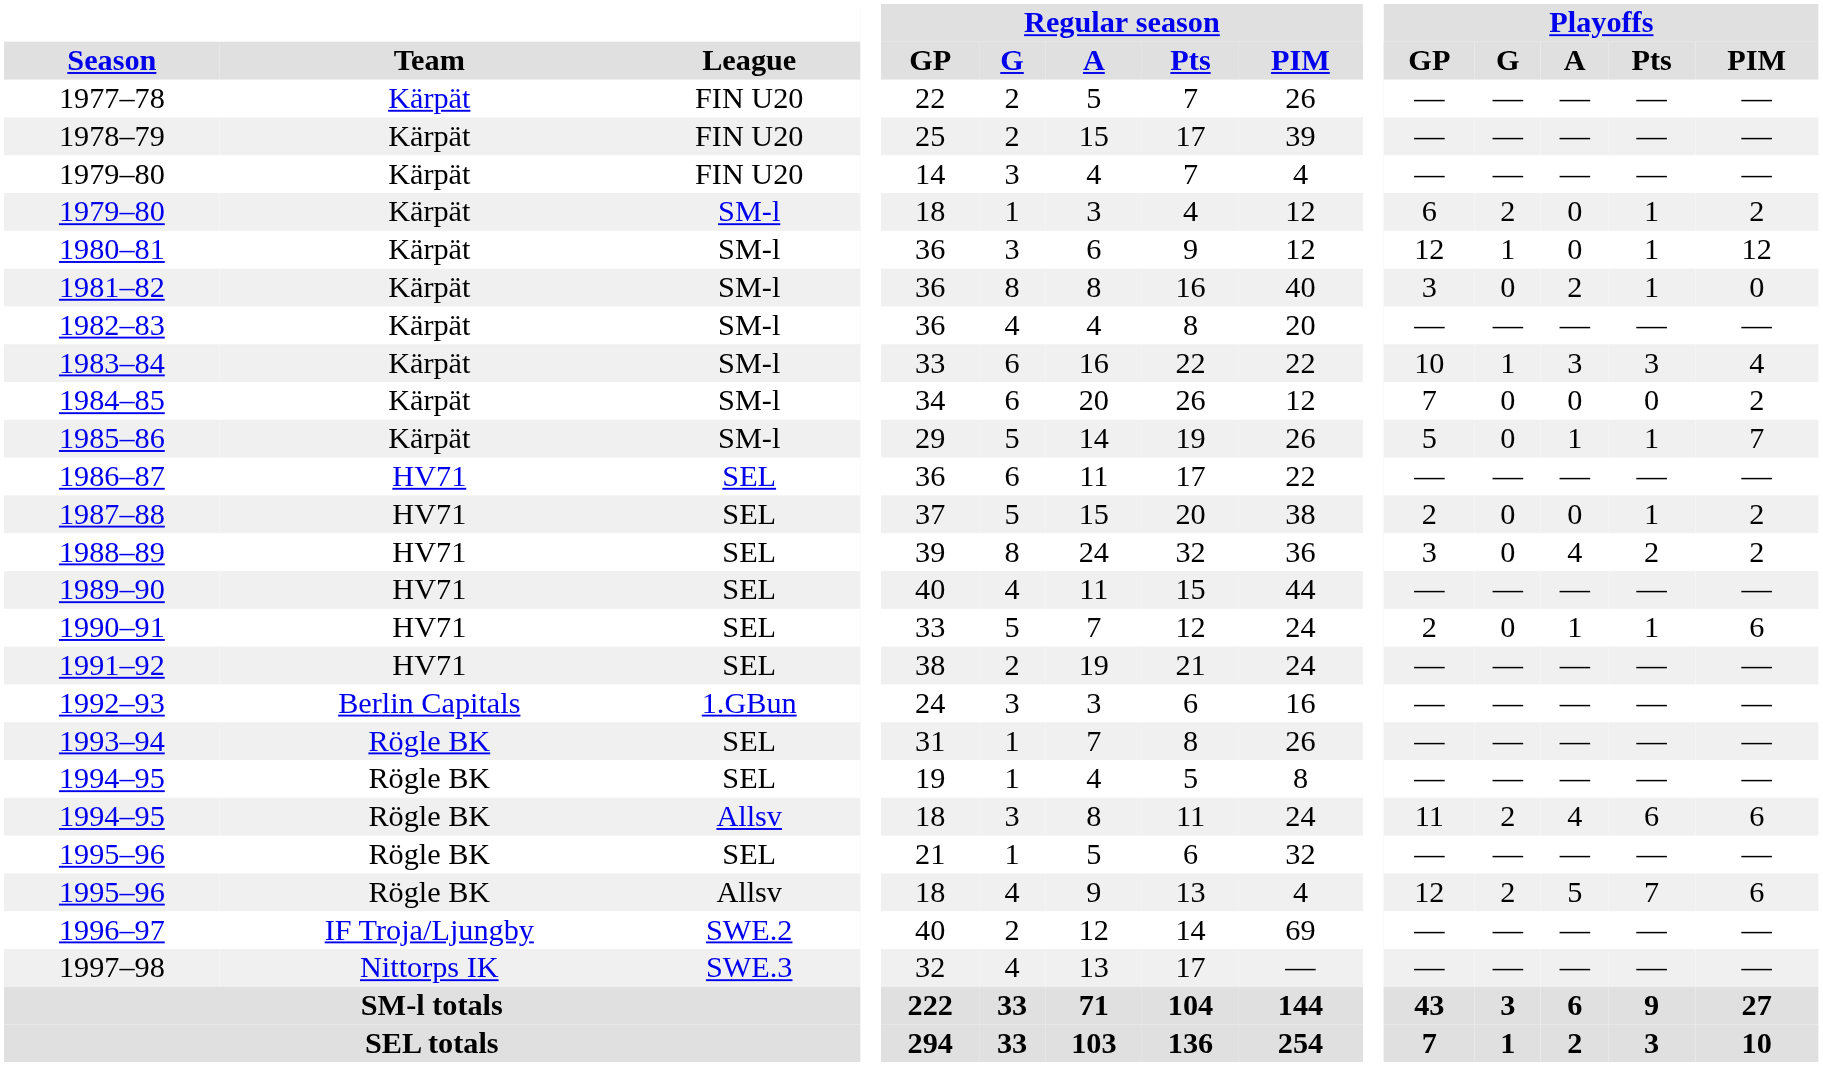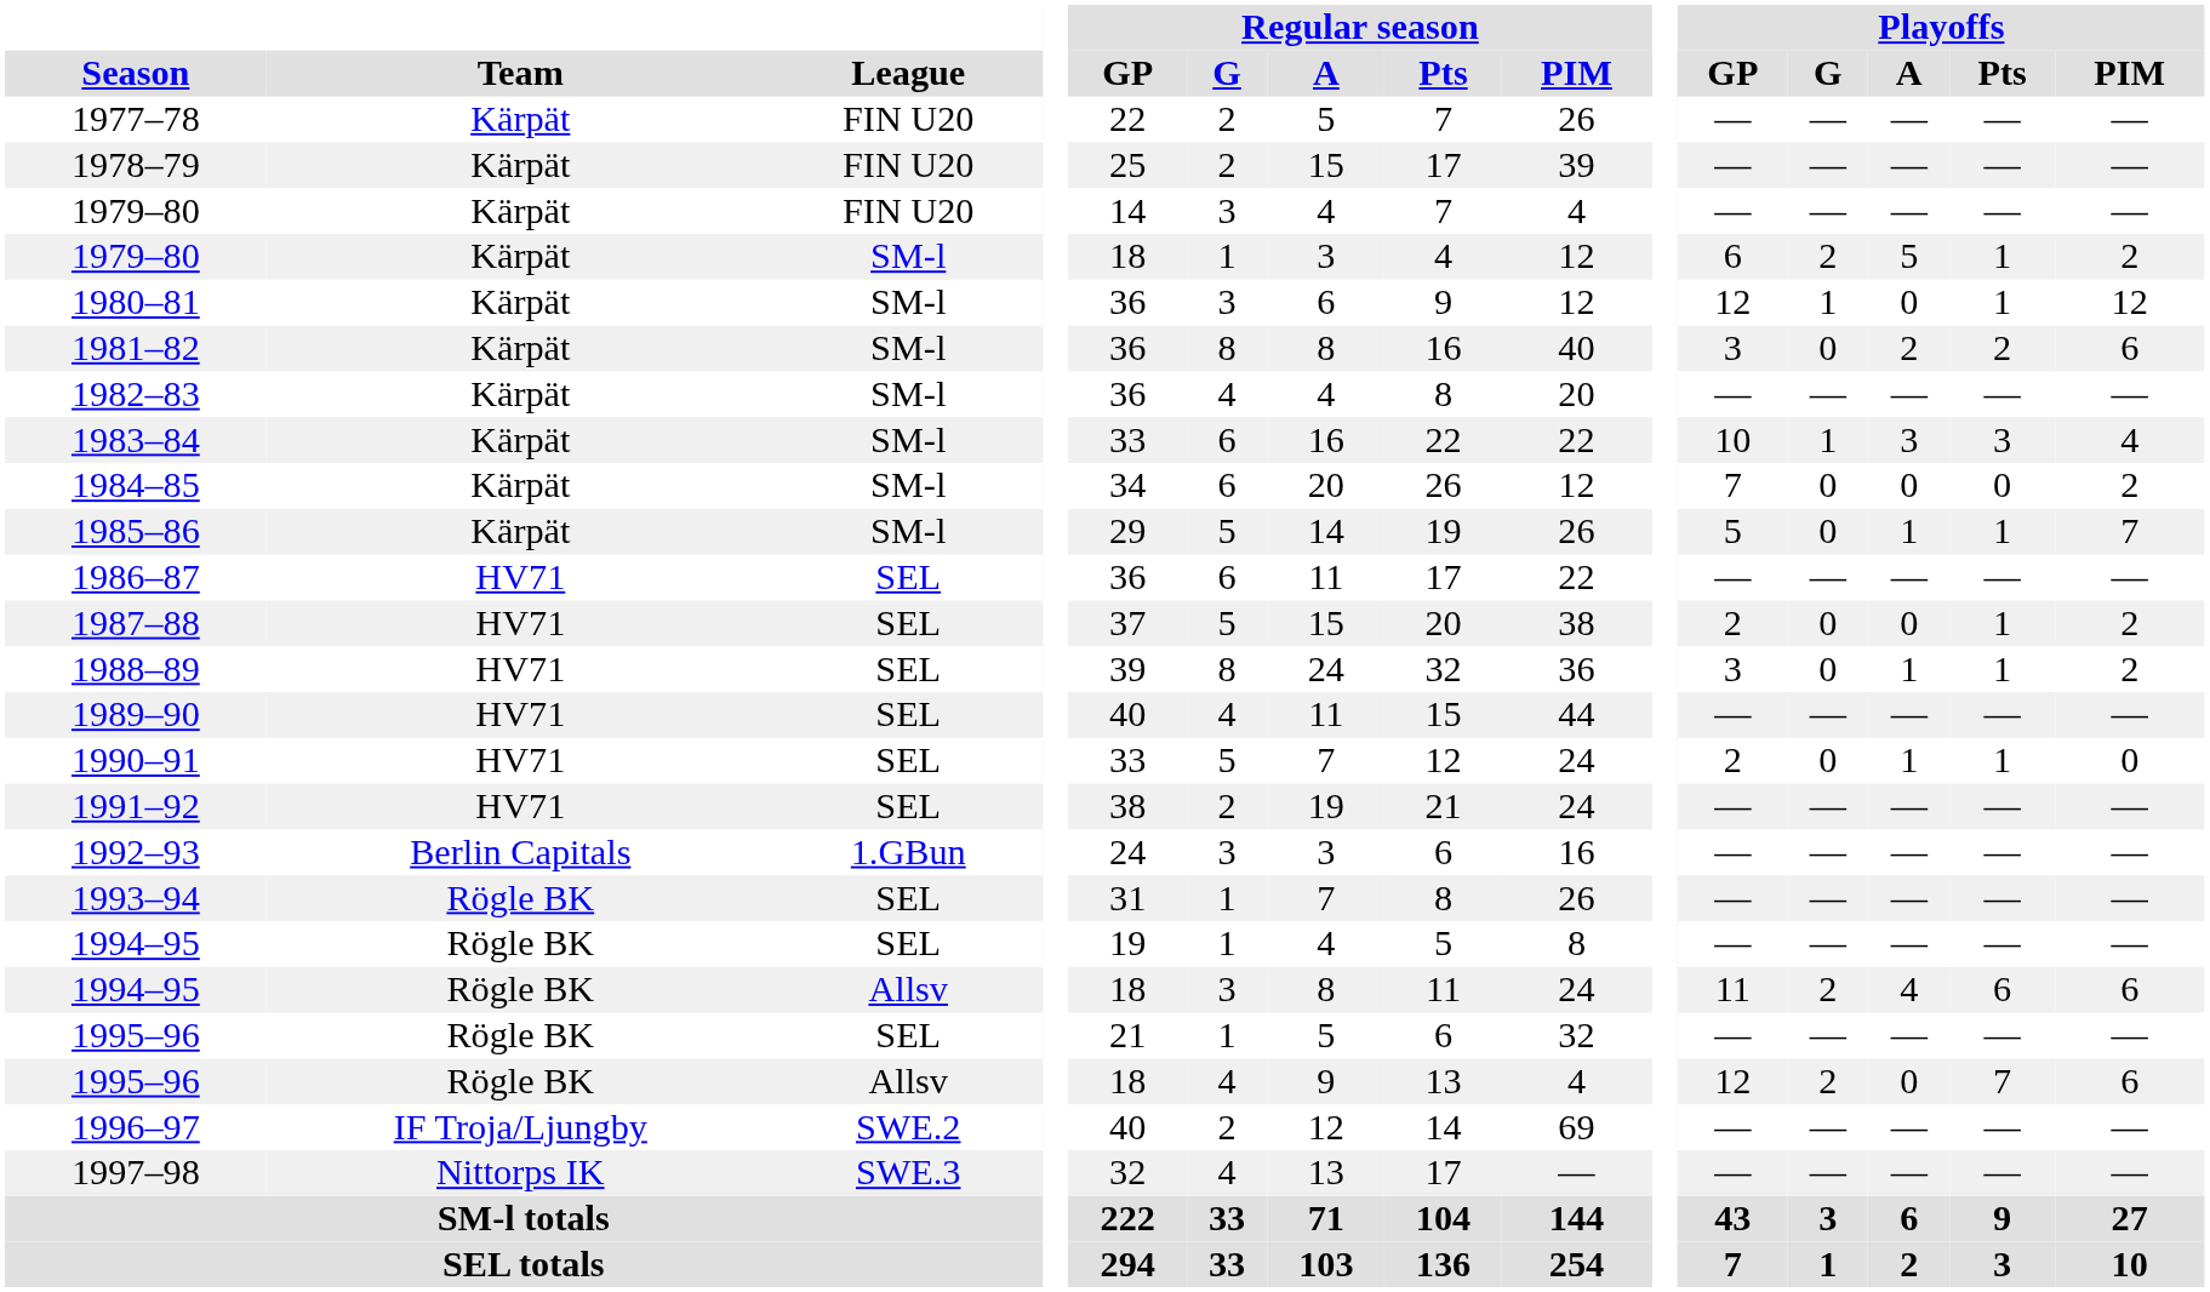 <table border="0" cellpadding="1" cellspacing="0" style="text-align:center; width:60em">
 <tr bgcolor="#e0e0e0">
 <th colspan="3" bgcolor="#ffffff"> </th>
 <th rowspan="99" bgcolor="#ffffff"> </th>
 <th colspan="5"><a href='#'>Regular season</a></th>
 <th rowspan="99" bgcolor="#ffffff"> </th>
 <th colspan="5"><a href='#'>Playoffs</a></th>
 </tr>
 <tr bgcolor="#e0e0e0">
 <th><a href='#'>Season</a></th>
 <th>Team</th>
 <th>League</th>
 <th>GP</th>
 <th><a href='#'>G</a></th>
 <th><a href='#'>A</a></th>
 <th><a href='#'>Pts</a></th>
 <th><a href='#'>PIM</a></th>
 <th>GP</th>
 <th>G</th>
 <th>A</th>
 <th>Pts</th>
 <th>PIM</th>
 </tr>
 <tr>
 <td>1977–78</td>
 <td><a href='#'>Kärpät</a></td>
 <td>FIN U20</td>
 <td>22</td>
 <td>2</td>
 <td>5</td>
 <td>7</td>
 <td>26</td>
 <td>—</td>
 <td>—</td>
 <td>—</td>
 <td>—</td>
 <td>—</td>
 </tr>
 <tr bgcolor="#f0f0f0">
 <td>1978–79</td>
 <td>Kärpät</td>
 <td>FIN U20</td>
 <td>25</td>
 <td>2</td>
 <td>15</td>
 <td>17</td>
 <td>39</td>
 <td>—</td>
 <td>—</td>
 <td>—</td>
 <td>—</td>
 <td>—</td>
 </tr>
 <tr>
 <td>1979–80</td>
 <td>Kärpät</td>
 <td>FIN U20</td>
 <td>14</td>
 <td>3</td>
 <td>4</td>
 <td>7</td>
 <td>4</td>
 <td>—</td>
 <td>—</td>
 <td>—</td>
 <td>—</td>
 <td>—</td>
 </tr>
 <tr bgcolor="#f0f0f0">
 <td><a href='#'>1979–80</a></td>
 <td>Kärpät</td>
 <td><a href='#'>SM-l</a></td>
 <td>18</td>
 <td>1</td>
 <td>3</td>
 <td>4</td>
 <td>12</td>
 <td>6</td>
 <td>2</td>
-<td>0</td>
+<td>5</td>
 <td>1</td>
 <td>2</td>
 </tr>
 <tr>
 <td><a href='#'>1980–81</a></td>
 <td>Kärpät</td>
 <td>SM-l</td>
 <td>36</td>
 <td>3</td>
 <td>6</td>
 <td>9</td>
 <td>12</td>
 <td>12</td>
 <td>1</td>
 <td>0</td>
 <td>1</td>
 <td>12</td>
 </tr>
 <tr bgcolor="#f0f0f0">
 <td><a href='#'>1981–82</a></td>
 <td>Kärpät</td>
 <td>SM-l</td>
 <td>36</td>
 <td>8</td>
 <td>8</td>
 <td>16</td>
 <td>40</td>
 <td>3</td>
 <td>0</td>
 <td>2</td>
-<td>1</td>
-<td>0</td>
+<td>2</td>
+<td>6</td>
 </tr>
 <tr>
 <td><a href='#'>1982–83</a></td>
 <td>Kärpät</td>
 <td>SM-l</td>
 <td>36</td>
 <td>4</td>
 <td>4</td>
 <td>8</td>
 <td>20</td>
 <td>—</td>
 <td>—</td>
 <td>—</td>
 <td>—</td>
 <td>—</td>
 </tr>
 <tr bgcolor="#f0f0f0">
 <td><a href='#'>1983–84</a></td>
 <td>Kärpät</td>
 <td>SM-l</td>
 <td>33</td>
 <td>6</td>
 <td>16</td>
 <td>22</td>
 <td>22</td>
 <td>10</td>
 <td>1</td>
 <td>3</td>
 <td>3</td>
 <td>4</td>
 </tr>
 <tr>
 <td><a href='#'>1984–85</a></td>
 <td>Kärpät</td>
 <td>SM-l</td>
 <td>34</td>
 <td>6</td>
 <td>20</td>
 <td>26</td>
 <td>12</td>
 <td>7</td>
 <td>0</td>
 <td>0</td>
 <td>0</td>
 <td>2</td>
 </tr>
 <tr bgcolor="#f0f0f0">
 <td><a href='#'>1985–86</a></td>
 <td>Kärpät</td>
 <td>SM-l</td>
 <td>29</td>
 <td>5</td>
 <td>14</td>
 <td>19</td>
 <td>26</td>
 <td>5</td>
 <td>0</td>
 <td>1</td>
 <td>1</td>
 <td>7</td>
 </tr>
 <tr>
 <td><a href='#'>1986–87</a></td>
 <td><a href='#'>HV71</a></td>
 <td><a href='#'>SEL</a></td>
 <td>36</td>
 <td>6</td>
 <td>11</td>
 <td>17</td>
 <td>22</td>
 <td>—</td>
 <td>—</td>
 <td>—</td>
 <td>—</td>
 <td>—</td>
 </tr>
 <tr bgcolor="#f0f0f0">
 <td><a href='#'>1987–88</a></td>
 <td>HV71</td>
 <td>SEL</td>
 <td>37</td>
 <td>5</td>
 <td>15</td>
 <td>20</td>
 <td>38</td>
 <td>2</td>
 <td>0</td>
 <td>0</td>
 <td>1</td>
 <td>2</td>
 </tr>
 <tr>
 <td><a href='#'>1988–89</a></td>
 <td>HV71</td>
 <td>SEL</td>
 <td>39</td>
 <td>8</td>
 <td>24</td>
 <td>32</td>
 <td>36</td>
 <td>3</td>
 <td>0</td>
-<td>4</td>
-<td>2</td>
+<td>1</td>
+<td>1</td>
 <td>2</td>
 </tr>
 <tr bgcolor="#f0f0f0">
 <td><a href='#'>1989–90</a></td>
 <td>HV71</td>
 <td>SEL</td>
 <td>40</td>
 <td>4</td>
 <td>11</td>
 <td>15</td>
 <td>44</td>
 <td>—</td>
 <td>—</td>
 <td>—</td>
 <td>—</td>
 <td>—</td>
 </tr>
 <tr>
 <td><a href='#'>1990–91</a></td>
 <td>HV71</td>
 <td>SEL</td>
 <td>33</td>
 <td>5</td>
 <td>7</td>
 <td>12</td>
 <td>24</td>
 <td>2</td>
 <td>0</td>
 <td>1</td>
 <td>1</td>
-<td>6</td>
+<td>0</td>
 </tr>
 <tr bgcolor="#f0f0f0">
 <td><a href='#'>1991–92</a></td>
 <td>HV71</td>
 <td>SEL</td>
 <td>38</td>
 <td>2</td>
 <td>19</td>
 <td>21</td>
 <td>24</td>
 <td>—</td>
 <td>—</td>
 <td>—</td>
 <td>—</td>
 <td>—</td>
 </tr>
 <tr>
 <td><a href='#'>1992–93</a></td>
 <td><a href='#'>Berlin Capitals</a></td>
 <td><a href='#'>1.GBun</a></td>
 <td>24</td>
 <td>3</td>
 <td>3</td>
 <td>6</td>
 <td>16</td>
 <td>—</td>
 <td>—</td>
 <td>—</td>
 <td>—</td>
 <td>—</td>
 </tr>
 <tr bgcolor="#f0f0f0">
 <td><a href='#'>1993–94</a></td>
 <td><a href='#'>Rögle BK</a></td>
 <td>SEL</td>
 <td>31</td>
 <td>1</td>
 <td>7</td>
 <td>8</td>
 <td>26</td>
 <td>—</td>
 <td>—</td>
 <td>—</td>
 <td>—</td>
 <td>—</td>
 </tr>
 <tr>
 <td><a href='#'>1994–95</a></td>
 <td>Rögle BK</td>
 <td>SEL</td>
 <td>19</td>
 <td>1</td>
 <td>4</td>
 <td>5</td>
 <td>8</td>
 <td>—</td>
 <td>—</td>
 <td>—</td>
 <td>—</td>
 <td>—</td>
 </tr>
 <tr bgcolor="#f0f0f0">
 <td><a href='#'>1994–95</a></td>
 <td>Rögle BK</td>
 <td><a href='#'>Allsv</a></td>
 <td>18</td>
 <td>3</td>
 <td>8</td>
 <td>11</td>
 <td>24</td>
 <td>11</td>
 <td>2</td>
 <td>4</td>
 <td>6</td>
 <td>6</td>
 </tr>
 <tr>
 <td><a href='#'>1995–96</a></td>
 <td>Rögle BK</td>
 <td>SEL</td>
 <td>21</td>
 <td>1</td>
 <td>5</td>
 <td>6</td>
 <td>32</td>
 <td>—</td>
 <td>—</td>
 <td>—</td>
 <td>—</td>
 <td>—</td>
 </tr>
 <tr bgcolor="#f0f0f0">
 <td><a href='#'>1995–96</a></td>
 <td>Rögle BK</td>
 <td>Allsv</td>
 <td>18</td>
 <td>4</td>
 <td>9</td>
 <td>13</td>
 <td>4</td>
 <td>12</td>
 <td>2</td>
-<td>5</td>
+<td>0</td>
 <td>7</td>
 <td>6</td>
 </tr>
 <tr>
 <td><a href='#'>1996–97</a></td>
 <td><a href='#'>IF Troja/Ljungby</a></td>
 <td><a href='#'>SWE.2</a></td>
 <td>40</td>
 <td>2</td>
 <td>12</td>
 <td>14</td>
 <td>69</td>
 <td>—</td>
 <td>—</td>
 <td>—</td>
 <td>—</td>
 <td>—</td>
 </tr>
 <tr bgcolor="#f0f0f0">
 <td>1997–98</td>
 <td><a href='#'>Nittorps IK</a></td>
 <td><a href='#'>SWE.3</a></td>
 <td>32</td>
 <td>4</td>
 <td>13</td>
 <td>17</td>
 <td>—</td>
 <td>—</td>
 <td>—</td>
 <td>—</td>
 <td>—</td>
 <td>—</td>
 </tr>
 <tr bgcolor="#e0e0e0">
 <th colspan="3">SM-l totals</th>
 <th>222</th>
 <th>33</th>
 <th>71</th>
 <th>104</th>
 <th>144</th>
 <th>43</th>
 <th>3</th>
 <th>6</th>
 <th>9</th>
 <th>27</th>
 </tr>
 <tr bgcolor="#e0e0e0">
 <th colspan="3">SEL totals</th>
 <th>294</th>
 <th>33</th>
 <th>103</th>
 <th>136</th>
 <th>254</th>
 <th>7</th>
 <th>1</th>
 <th>2</th>
 <th>3</th>
 <th>10</th>
 </tr>
 </table>
